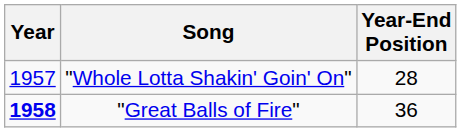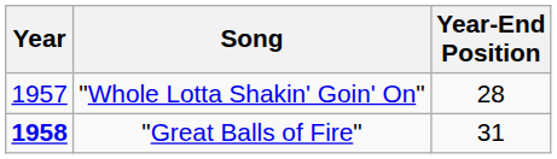 <table class="wikitable plainrowheaders" style="text-align:center;" border="1">
 <tr>
 <th>Year</th>
 <th>Song</th>
 <th>Year-End<br>Position</th>
 </tr>
 <tr>
 <td scope="row"><a href='#'>1957</a></td>
 <td>"<a href='#'>Whole Lotta Shakin' Goin' On</a>"</td>
 <td>28</td>
 </tr>
 <tr>
 <td scope="row"><strong><a href='#'>1958</a></strong></td>
 <td>"<a href='#'>Great Balls of Fire</a>"</td>
-<td>36</td>
+<td>31</td>
 </tr>
 </table>
